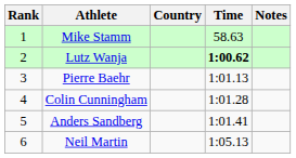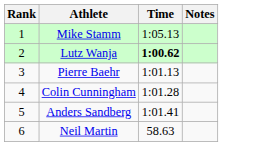 <table class="wikitable sortable" style="text-align:center">
 <tr>
 <th>Rank</th>
 <th>Athlete</th>
-<th>Country</th>
 <th>Time</th>
 <th>Notes</th>
 </tr>
 <tr bgcolor=ccffcc>
 <td>1</td>
 <td><a href='#'>Mike Stamm</a></td>
-<td align=left></td>
-<td>58.63</td>
+<td>1:05.13</td>
 <td></td>
 </tr>
 <tr bgcolor=ccffcc>
 <td>2</td>
 <td><a href='#'>Lutz Wanja</a></td>
-<td align=left></td>
 <td><strong>1:00.62</strong></td>
 <td></td>
 </tr>
 <tr>
 <td>3</td>
 <td><a href='#'>Pierre Baehr</a></td>
-<td align=left></td>
 <td>1:01.13</td>
 <td></td>
 </tr>
 <tr>
 <td>4</td>
 <td><a href='#'>Colin Cunningham</a></td>
-<td align=left></td>
 <td>1:01.28</td>
 <td></td>
 </tr>
 <tr>
 <td>5</td>
 <td><a href='#'>Anders Sandberg</a></td>
-<td align=left></td>
 <td>1:01.41</td>
 <td></td>
 </tr>
 <tr>
 <td>6</td>
 <td><a href='#'>Neil Martin</a></td>
-<td align=left></td>
-<td>1:05.13</td>
+<td>58.63</td>
 <td></td>
 </tr>
 </table>
